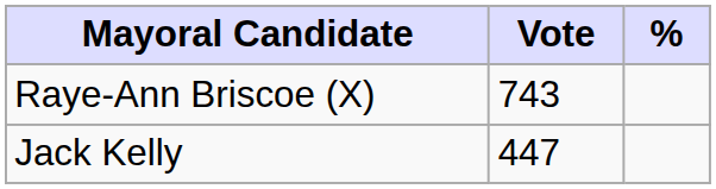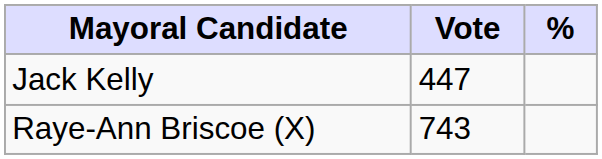 <table class="wikitable">
 <tr>
 <th style="background:#ddf; width:200px;">Mayoral Candidate </th>
 <th style="background:#ddf; width:50px;">Vote</th>
 <th style="background:#ddf; width:30px;">%</th>
 </tr>
 <tr>
+<td>Jack Kelly</td>
+<td>447</td>
+<td></td>
+</tr>
+<tr>
 <td>Raye-Ann Briscoe (X)</td>
 <td>743</td>
 <td></td>
 </tr>
-<tr>
-<td>Jack Kelly</td>
-<td>447</td>
-<td></td>
-</tr>
 </table>
